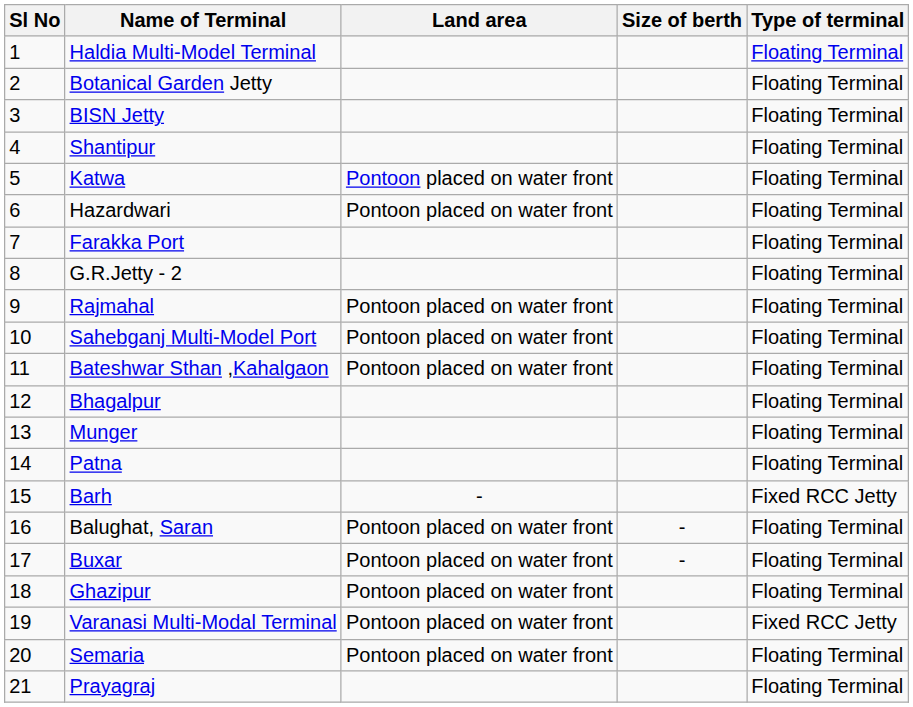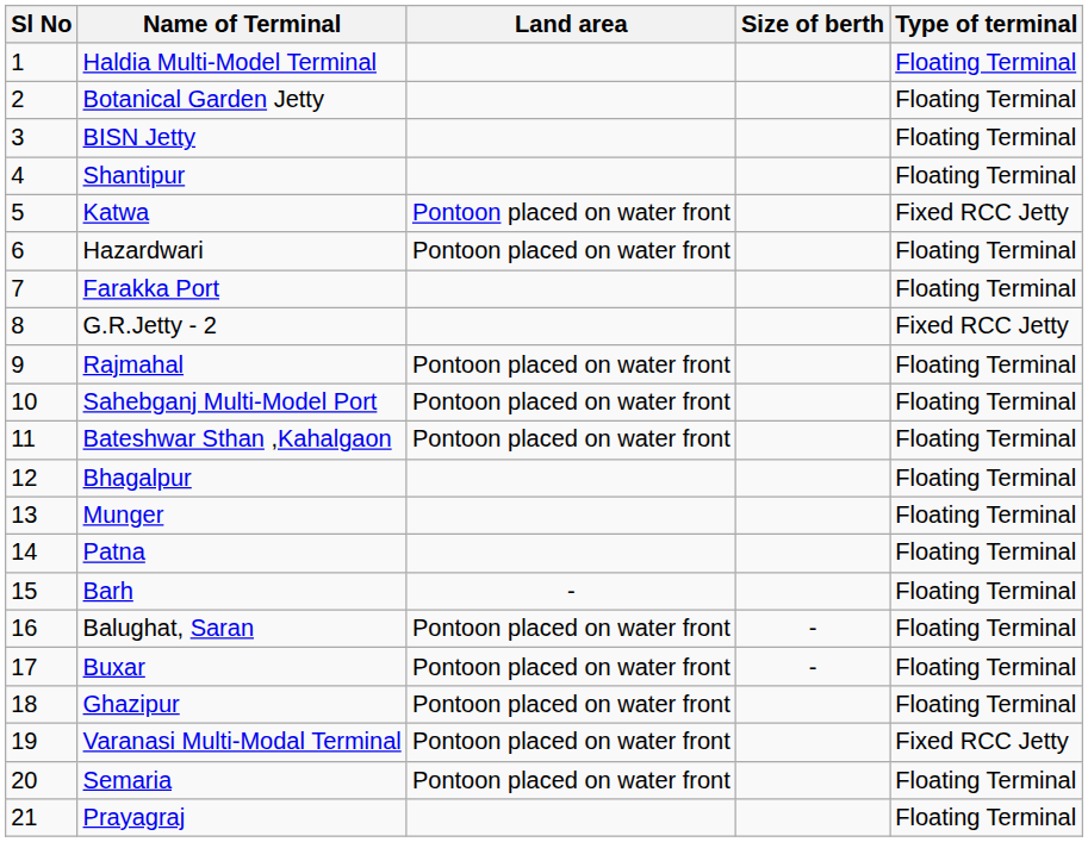 <table class="wikitable">
 <tr>
 <th>Sl No</th>
 <th>Name of Terminal</th>
 <th>Land area</th>
 <th>Size of berth</th>
 <th>Type of terminal</th>
 </tr>
 <tr>
 <td>1</td>
 <td><a href='#'>Haldia Multi-Model Terminal</a></td>
 <td align="right"></td>
 <td align="right"></td>
 <td><a href='#'>Floating Terminal</a></td>
 </tr>
 <tr>
 <td>2</td>
 <td><a href='#'>Botanical Garden</a> Jetty</td>
 <td align="right"></td>
 <td align="right"></td>
 <td>Floating Terminal</td>
 </tr>
 <tr>
 <td>3</td>
 <td><a href='#'>BISN Jetty </a></td>
 <td align="right"></td>
 <td align="right"></td>
 <td>Floating Terminal</td>
 </tr>
 <tr>
 <td>4</td>
 <td><a href='#'>Shantipur</a></td>
 <td align="right"></td>
 <td align="right"></td>
 <td>Floating Terminal</td>
 </tr>
 <tr>
 <td>5</td>
 <td><a href='#'>Katwa</a></td>
 <td><a href='#'>Pontoon</a> placed on water front</td>
 <td align="right"></td>
-<td>Floating Terminal</td>
+<td>Fixed RCC Jetty</td>
 </tr>
 <tr>
 <td>6</td>
 <td>Hazardwari</td>
 <td>Pontoon placed on water front</td>
 <td align="right"></td>
 <td>Floating Terminal</td>
 </tr>
 <tr>
 <td>7</td>
 <td><a href='#'>Farakka Port</a></td>
 <td align="right"></td>
 <td align="right"></td>
 <td>Floating Terminal</td>
 </tr>
 <tr>
 <td>8</td>
 <td>G.R.Jetty - 2</td>
 <td align="right"></td>
 <td align="right"></td>
-<td>Floating Terminal</td>
+<td>Fixed RCC Jetty</td>
 </tr>
 <tr>
 <td>9</td>
 <td><a href='#'>Rajmahal</a></td>
 <td>Pontoon placed on water front</td>
 <td align="right"></td>
 <td>Floating Terminal</td>
 </tr>
 <tr>
 <td>10</td>
 <td><a href='#'>Sahebganj Multi-Model Port</a></td>
 <td>Pontoon placed on water front</td>
 <td align="right"></td>
 <td>Floating Terminal</td>
 </tr>
 <tr>
 <td>11</td>
 <td><a href='#'>Bateshwar Sthan</a> ,<a href='#'>Kahalgaon</a></td>
 <td>Pontoon placed on water front</td>
 <td align="right"></td>
 <td>Floating Terminal</td>
 </tr>
 <tr>
 <td>12</td>
 <td><a href='#'>Bhagalpur</a></td>
 <td align="right"></td>
 <td align="right"></td>
 <td>Floating Terminal</td>
 </tr>
 <tr>
 <td>13</td>
 <td><a href='#'>Munger</a></td>
 <td align="right"></td>
 <td align="right"></td>
 <td>Floating Terminal</td>
 </tr>
 <tr>
 <td>14</td>
 <td><a href='#'>Patna</a></td>
 <td align="right"></td>
 <td align="right"></td>
 <td>Floating Terminal</td>
 </tr>
 <tr>
 <td>15</td>
 <td><a href='#'>Barh</a></td>
 <td align="center">-</td>
 <td align="right"></td>
-<td>Fixed RCC Jetty</td>
+<td>Floating Terminal</td>
 </tr>
 <tr>
 <td>16</td>
 <td>Balughat, <a href='#'>Saran</a></td>
 <td>Pontoon placed on water front</td>
 <td align="center">-</td>
 <td>Floating Terminal</td>
 </tr>
 <tr>
 <td>17</td>
 <td><a href='#'>Buxar</a></td>
 <td>Pontoon placed on water front</td>
 <td align="center">-</td>
 <td>Floating Terminal</td>
 </tr>
 <tr>
 <td>18</td>
 <td><a href='#'>Ghazipur</a></td>
 <td>Pontoon placed on water front</td>
 <td align="right"></td>
 <td>Floating Terminal</td>
 </tr>
 <tr>
 <td>19</td>
 <td><a href='#'>Varanasi Multi-Modal Terminal</a></td>
 <td>Pontoon placed on water front</td>
 <td align="right"></td>
 <td>Fixed RCC Jetty</td>
 </tr>
 <tr>
 <td>20</td>
 <td><a href='#'>Semaria</a></td>
 <td>Pontoon placed on water front</td>
 <td align="right"></td>
 <td>Floating Terminal</td>
 </tr>
 <tr>
 <td>21</td>
 <td><a href='#'>Prayagraj</a></td>
 <td align="right"></td>
 <td align="right"></td>
 <td>Floating Terminal</td>
 </tr>
 </table>
